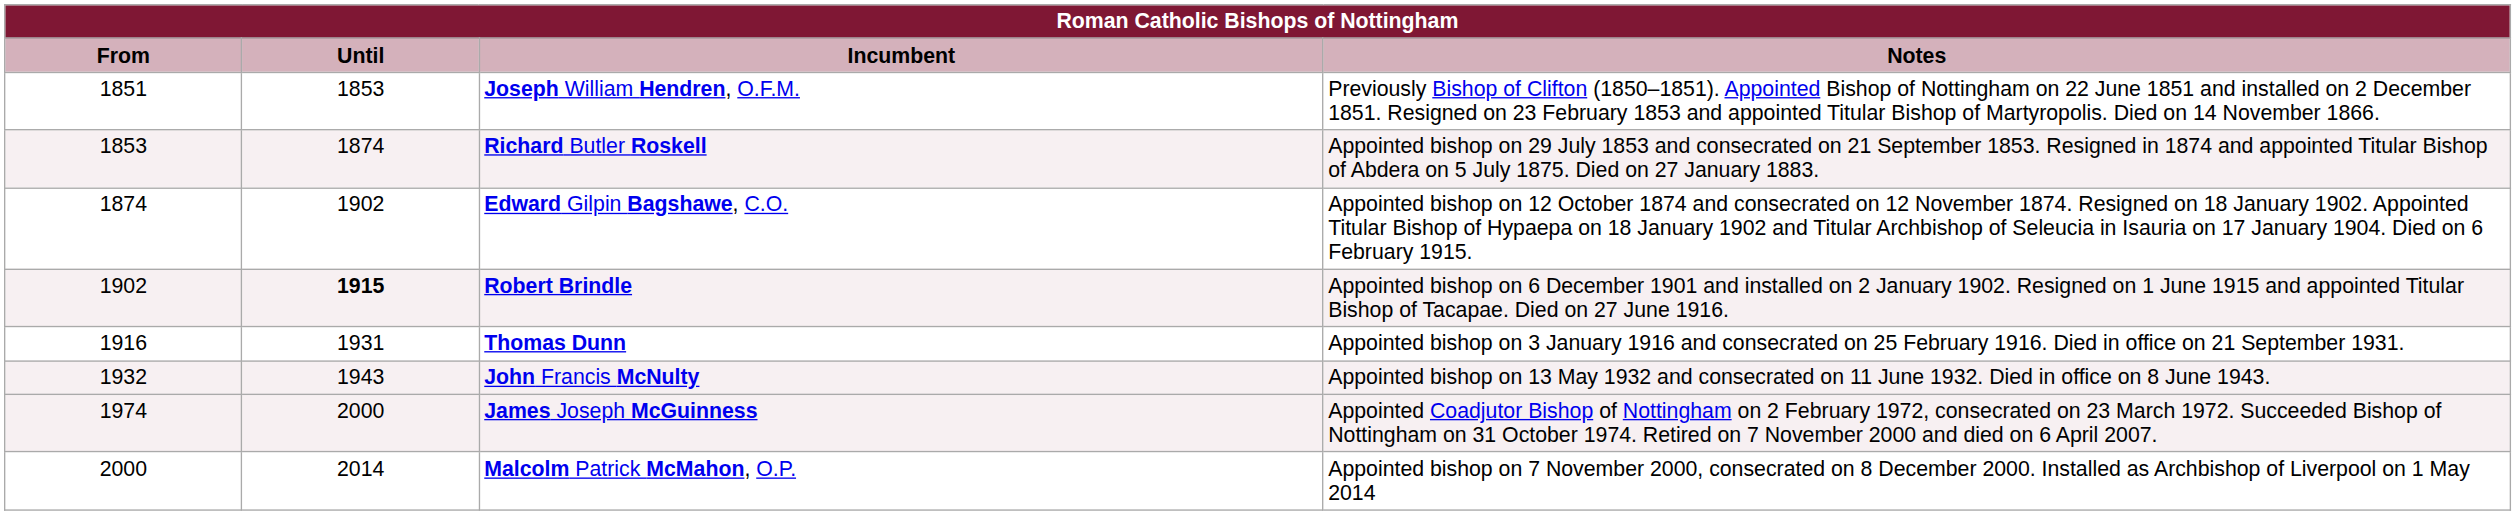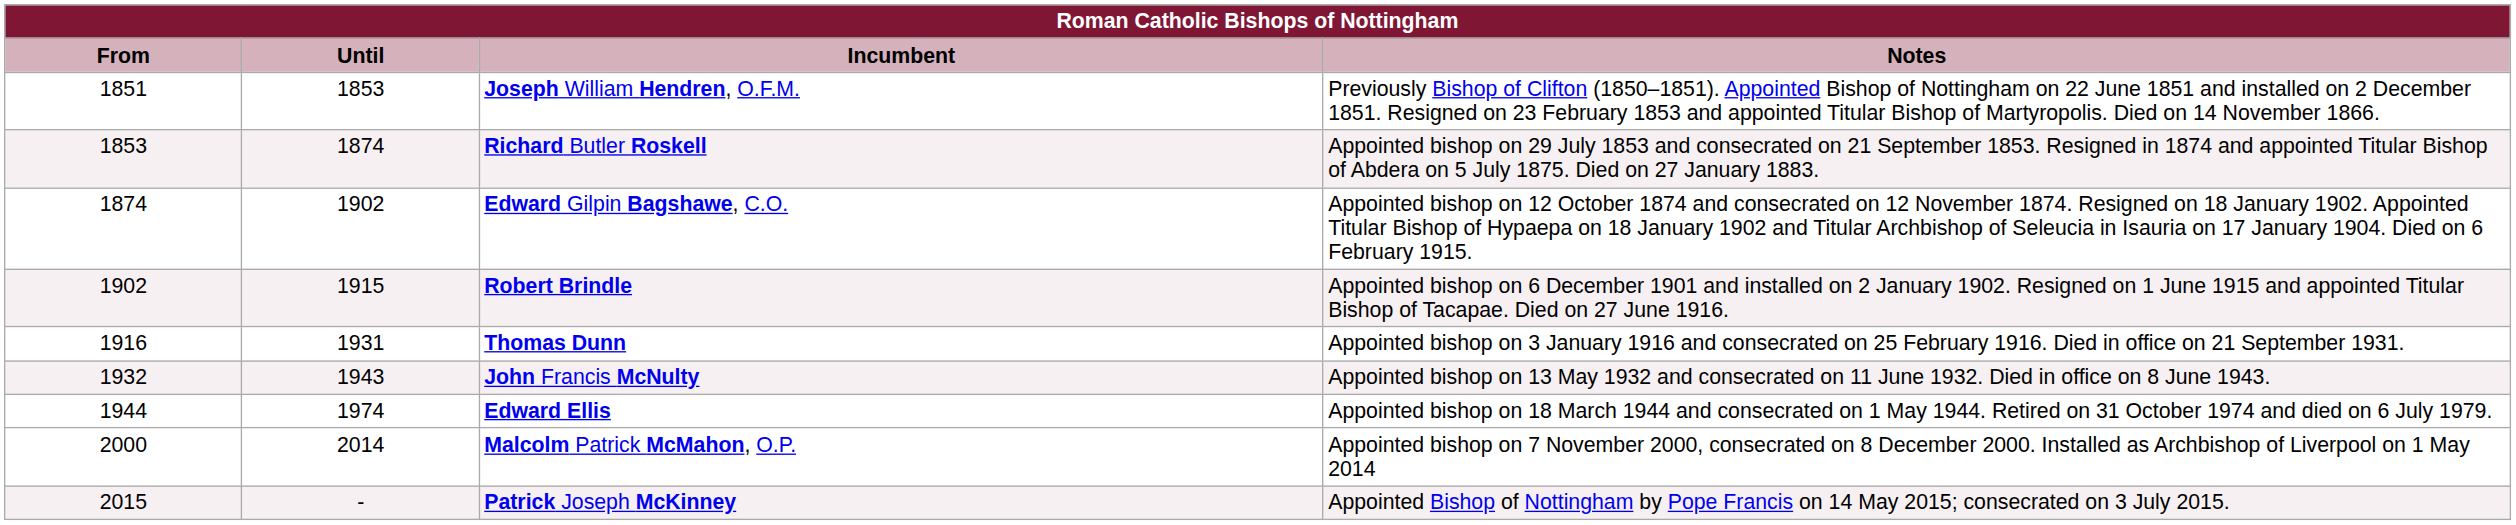 <table class="wikitable" style="width:95%"; border="1">
 <tr>
 <th colspan="4" style="background-color: #7F1734; color: white;">Roman Catholic Bishops of Nottingham</th>
 </tr>
 <tr align=center>
 <th style="background-color:#D4B1BB" width="9%">From</th>
 <th style="background-color:#D4B1BB" width="9%">Until</th>
 <th style="background-color:#D4B1BB" width="32%">Incumbent</th>
 <th style="background-color:#D4B1BB" width="45%">Notes</th>
 </tr>
 <tr valign=top bgcolor="white">
 <td align="center">1851</td>
 <td align="center">1853</td>
 <td><a href='#'><strong>Joseph</strong> William <strong>Hendren</strong></a>, <a href='#'>O.F.M.</a></td>
 <td>Previously <a href='#'>Bishop of Clifton</a> (1850–1851). <a href='#'>Appointed</a> Bishop of Nottingham on 22 June 1851 and installed on 2 December 1851. Resigned on 23 February 1853 and appointed Titular Bishop of Martyropolis. Died on 14 November 1866.</td>
 </tr>
 <tr valign=top bgcolor="#F7F0F2">
 <td align="center">1853</td>
 <td align="center">1874</td>
 <td><a href='#'><strong>Richard</strong> Butler <strong>Roskell</strong></a></td>
 <td>Appointed bishop on 29 July 1853 and consecrated on 21 September 1853. Resigned in 1874 and appointed Titular Bishop of Abdera on 5 July 1875. Died on 27 January 1883.</td>
 </tr>
 <tr valign=top bgcolor="white">
 <td align="center">1874</td>
 <td align="center">1902</td>
 <td><a href='#'><strong>Edward</strong> Gilpin <strong>Bagshawe</strong></a>, <a href='#'>C.O.</a></td>
 <td>Appointed bishop on 12 October 1874 and consecrated on 12 November 1874. Resigned on 18 January 1902. Appointed Titular Bishop of Hypaepa on 18 January 1902 and Titular Archbishop of Seleucia in Isauria on 17 January 1904. Died on 6 February 1915.</td>
 </tr>
 <tr valign=top bgcolor="#F7F0F2">
 <td align="center">1902</td>
-<td align="center"><strong>1915</strong></td>
+<td align="center">1915</td>
 <td><strong><a href='#'>Robert Brindle</a></strong></td>
 <td>Appointed bishop on 6 December 1901 and installed on 2 January 1902. Resigned on 1 June 1915 and appointed Titular Bishop of Tacapae. Died on 27 June 1916.</td>
 </tr>
 <tr valign=top bgcolor="white">
 <td align="center">1916</td>
 <td align="center">1931</td>
 <td><strong><a href='#'>Thomas Dunn</a></strong></td>
 <td>Appointed bishop on 3 January 1916 and consecrated on 25 February 1916. Died in office on 21 September 1931.</td>
 </tr>
 <tr valign=top bgcolor="#F7F0F2">
 <td align="center">1932</td>
 <td align="center">1943</td>
 <td><a href='#'><strong>John</strong> Francis <strong>McNulty</strong></a></td>
 <td>Appointed bishop on 13 May 1932 and consecrated on 11 June 1932. Died in office on 8 June 1943.</td>
 </tr>
-<tr valign=top bgcolor="#F7F0F2">
+<tr valign=top bgcolor="white">
+<td align="center">1944</td>
 <td align="center">1974</td>
-<td align="center">2000</td>
-<td><a href='#'><strong>James</strong> Joseph <strong>McGuinness</strong></a></td>
-<td>Appointed <a href='#'>Coadjutor Bishop</a> of <a href='#'>Nottingham</a> on 2 February 1972,  consecrated on 23 March 1972. Succeeded Bishop of Nottingham on 31 October 1974. Retired on 7 November 2000 and died on 6 April 2007.</td>
+<td><strong><a href='#'>Edward Ellis</a></strong></td>
+<td>Appointed bishop on 18 March 1944 and consecrated on 1 May 1944. Retired on 31 October 1974 and died on 6 July 1979.</td>
 </tr>
 <tr valign=top bgcolor="white">
 <td align="center">2000</td>
 <td align="center">2014</td>
 <td><a href='#'><strong>Malcolm</strong> Patrick <strong>McMahon</strong></a>, <a href='#'>O.P.</a></td>
 <td>Appointed bishop on 7 November 2000,  consecrated on 8 December 2000.  Installed as Archbishop of Liverpool on 1 May 2014</td>
 </tr>
+<tr valign=top bgcolor="#F7F0F2">
+<td align="center">2015</td>
+<td align="center">-</td>
+<td><a href='#'><strong>Patrick</strong> Joseph <strong>McKinney</strong></a></td>
+<td>Appointed <a href='#'>Bishop</a> of <a href='#'>Nottingham</a> by <a href='#'>Pope Francis</a> on 14 May 2015; consecrated on 3 July 2015.</td>
+</tr>
 </table>
